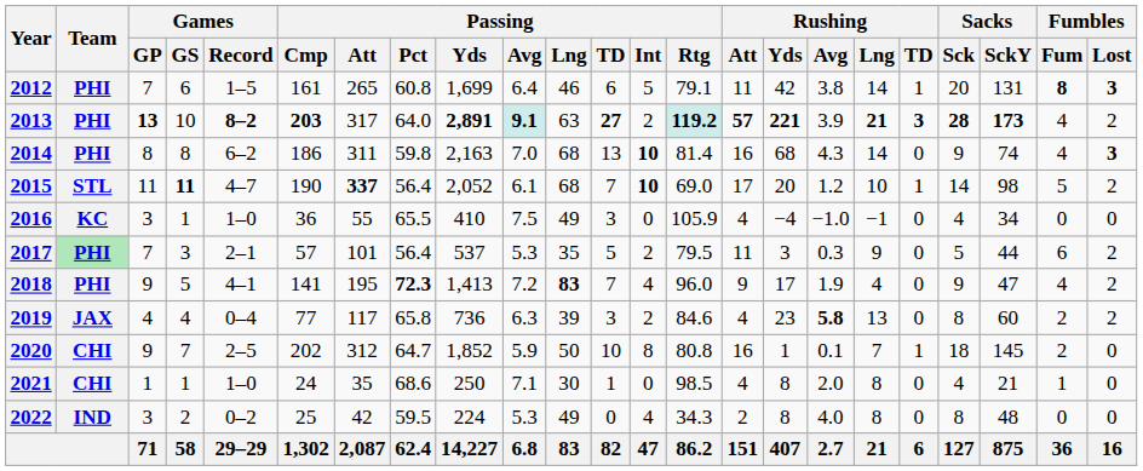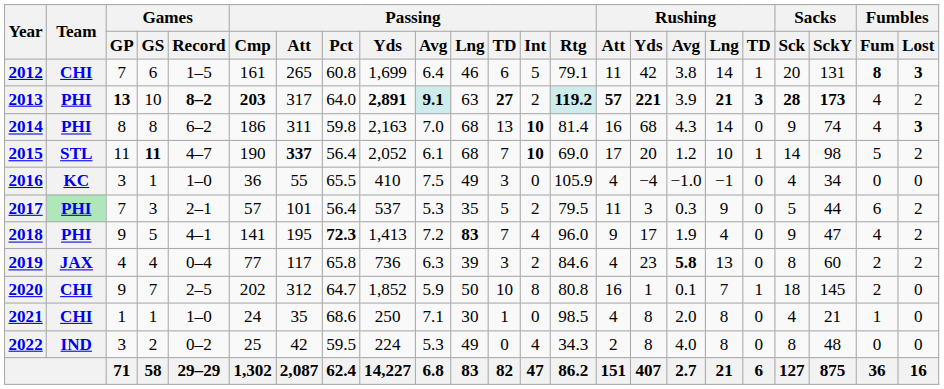 <table class=wikitable style="text-align:center;">
 <tr>
 <th rowspan="2">Year</th>
 <th rowspan="2">Team</th>
 <th colspan="3">Games</th>
 <th colspan="9">Passing</th>
 <th colspan="5">Rushing</th>
 <th colspan="2">Sacks</th>
 <th colspan="2">Fumbles</th>
 </tr>
 <tr>
 <th>GP</th>
 <th>GS</th>
 <th>Record</th>
 <th>Cmp</th>
 <th>Att</th>
 <th>Pct</th>
 <th>Yds</th>
 <th>Avg</th>
 <th>Lng</th>
 <th>TD</th>
 <th>Int</th>
 <th>Rtg</th>
 <th>Att</th>
 <th>Yds</th>
 <th>Avg</th>
 <th>Lng</th>
 <th>TD</th>
 <th>Sck</th>
 <th>SckY</th>
 <th>Fum</th>
 <th>Lost</th>
 </tr>
 <tr>
 <th><a href='#'>2012</a></th>
-<th><a href='#'>PHI</a></th>
+<th><a href='#'>CHI</a></th>
 <td>7</td>
 <td>6</td>
 <td>1–5</td>
 <td>161</td>
 <td>265</td>
 <td>60.8</td>
 <td>1,699</td>
 <td>6.4</td>
 <td>46</td>
 <td>6</td>
 <td>5</td>
 <td>79.1</td>
 <td>11</td>
 <td>42</td>
 <td>3.8</td>
 <td>14</td>
 <td>1</td>
 <td>20</td>
 <td>131</td>
 <td><strong>8</strong></td>
 <td><strong>3</strong></td>
 </tr>
 <tr>
 <th><a href='#'>2013</a></th>
 <th><a href='#'>PHI</a></th>
 <td><strong>13</strong></td>
 <td>10</td>
 <td><strong>8–2</strong></td>
 <td><strong>203</strong></td>
 <td>317</td>
 <td>64.0</td>
 <td><strong>2,891</strong></td>
 <td style="background:#cfecec;"><strong>9.1</strong></td>
 <td>63</td>
 <td><strong>27</strong></td>
 <td>2</td>
 <td style="background:#cfecec;"><strong>119.2</strong></td>
 <td><strong>57</strong></td>
 <td><strong>221</strong></td>
 <td>3.9</td>
 <td><strong>21</strong></td>
 <td><strong>3</strong></td>
 <td><strong>28</strong></td>
 <td><strong>173</strong></td>
 <td>4</td>
 <td>2</td>
 </tr>
 <tr>
 <th><a href='#'>2014</a></th>
 <th><a href='#'>PHI</a></th>
 <td>8</td>
 <td>8</td>
 <td>6–2</td>
 <td>186</td>
 <td>311</td>
 <td>59.8</td>
 <td>2,163</td>
 <td>7.0</td>
 <td>68</td>
 <td>13</td>
 <td><strong>10</strong></td>
 <td>81.4</td>
 <td>16</td>
 <td>68</td>
 <td>4.3</td>
 <td>14</td>
 <td>0</td>
 <td>9</td>
 <td>74</td>
 <td>4</td>
 <td><strong>3</strong></td>
 </tr>
 <tr>
 <th><a href='#'>2015</a></th>
 <th><a href='#'>STL</a></th>
 <td>11</td>
 <td><strong>11</strong></td>
 <td>4–7</td>
 <td>190</td>
 <td><strong>337</strong></td>
 <td>56.4</td>
 <td>2,052</td>
 <td>6.1</td>
 <td>68</td>
 <td>7</td>
 <td><strong>10</strong></td>
 <td>69.0</td>
 <td>17</td>
 <td>20</td>
 <td>1.2</td>
 <td>10</td>
 <td>1</td>
 <td>14</td>
 <td>98</td>
 <td>5</td>
 <td>2</td>
 </tr>
 <tr>
 <th><a href='#'>2016</a></th>
 <th><a href='#'>KC</a></th>
 <td>3</td>
 <td>1</td>
 <td>1–0</td>
 <td>36</td>
 <td>55</td>
 <td>65.5</td>
 <td>410</td>
 <td>7.5</td>
 <td>49</td>
 <td>3</td>
 <td>0</td>
 <td>105.9</td>
 <td>4</td>
 <td>−4</td>
 <td>−1.0</td>
 <td>−1</td>
 <td>0</td>
 <td>4</td>
 <td>34</td>
 <td>0</td>
 <td>0</td>
 </tr>
 <tr>
 <th><a href='#'>2017</a></th>
 <th style="background:#afe6ba; width:3em;"><a href='#'>PHI</a></th>
 <td>7</td>
 <td>3</td>
 <td>2–1</td>
 <td>57</td>
 <td>101</td>
 <td>56.4</td>
 <td>537</td>
 <td>5.3</td>
 <td>35</td>
 <td>5</td>
 <td>2</td>
 <td>79.5</td>
 <td>11</td>
 <td>3</td>
 <td>0.3</td>
 <td>9</td>
 <td>0</td>
 <td>5</td>
 <td>44</td>
 <td>6</td>
 <td>2</td>
 </tr>
 <tr>
 <th><a href='#'>2018</a></th>
 <th><a href='#'>PHI</a></th>
 <td>9</td>
 <td>5</td>
 <td>4–1</td>
 <td>141</td>
 <td>195</td>
 <td><strong>72.3</strong></td>
 <td>1,413</td>
 <td>7.2</td>
 <td><strong>83</strong></td>
 <td>7</td>
 <td>4</td>
 <td>96.0</td>
 <td>9</td>
 <td>17</td>
 <td>1.9</td>
 <td>4</td>
 <td>0</td>
 <td>9</td>
 <td>47</td>
 <td>4</td>
 <td>2</td>
 </tr>
 <tr>
 <th><a href='#'>2019</a></th>
 <th><a href='#'>JAX</a></th>
 <td>4</td>
 <td>4</td>
 <td>0–4</td>
 <td>77</td>
 <td>117</td>
 <td>65.8</td>
 <td>736</td>
 <td>6.3</td>
 <td>39</td>
 <td>3</td>
 <td>2</td>
 <td>84.6</td>
 <td>4</td>
 <td>23</td>
 <td><strong>5.8</strong></td>
 <td>13</td>
 <td>0</td>
 <td>8</td>
 <td>60</td>
 <td>2</td>
 <td>2</td>
 </tr>
 <tr>
 <th><a href='#'>2020</a></th>
 <th><a href='#'>CHI</a></th>
 <td>9</td>
 <td>7</td>
 <td>2–5</td>
 <td>202</td>
 <td>312</td>
 <td>64.7</td>
 <td>1,852</td>
 <td>5.9</td>
 <td>50</td>
 <td>10</td>
 <td>8</td>
 <td>80.8</td>
 <td>16</td>
 <td>1</td>
 <td>0.1</td>
 <td>7</td>
 <td>1</td>
 <td>18</td>
 <td>145</td>
 <td>2</td>
 <td>0</td>
 </tr>
 <tr>
 <th><a href='#'>2021</a></th>
 <th><a href='#'>CHI</a></th>
 <td>1</td>
 <td>1</td>
 <td>1–0</td>
 <td>24</td>
 <td>35</td>
 <td>68.6</td>
 <td>250</td>
 <td>7.1</td>
 <td>30</td>
 <td>1</td>
 <td>0</td>
 <td>98.5</td>
 <td>4</td>
 <td>8</td>
 <td>2.0</td>
 <td>8</td>
 <td>0</td>
 <td>4</td>
 <td>21</td>
 <td>1</td>
 <td>0</td>
 </tr>
 <tr>
 <th><a href='#'>2022</a></th>
 <th><a href='#'>IND</a></th>
 <td>3</td>
 <td>2</td>
 <td>0–2</td>
 <td>25</td>
 <td>42</td>
 <td>59.5</td>
 <td>224</td>
 <td>5.3</td>
 <td>49</td>
 <td>0</td>
 <td>4</td>
 <td>34.3</td>
 <td>2</td>
 <td>8</td>
 <td>4.0</td>
 <td>8</td>
 <td>0</td>
 <td>8</td>
 <td>48</td>
 <td>0</td>
 <td>0</td>
 </tr>
 <tr>
 <th colspan="2"></th>
 <th>71</th>
 <th>58</th>
 <th>29–29</th>
 <th>1,302</th>
 <th>2,087</th>
 <th>62.4</th>
 <th>14,227</th>
 <th>6.8</th>
 <th>83</th>
 <th>82</th>
 <th>47</th>
 <th>86.2</th>
 <th>151</th>
 <th>407</th>
 <th>2.7</th>
 <th>21</th>
 <th>6</th>
 <th>127</th>
 <th>875</th>
 <th>36</th>
 <th>16</th>
 </tr>
 </table>
